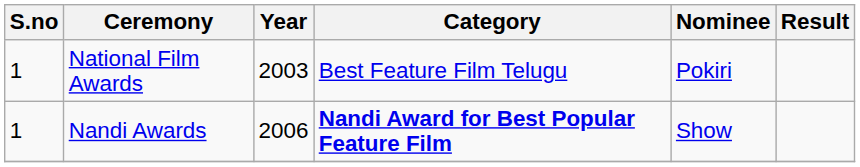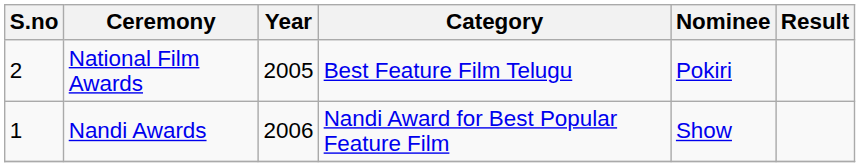 <table class="wikitable">
 <tr>
 <th>S.no</th>
 <th>Ceremony</th>
 <th>Year</th>
 <th>Category</th>
 <th>Nominee</th>
 <th>Result</th>
 </tr>
 <tr>
-<td>1</td>
+<td>2</td>
 <td rowspan="1"><a href='#'>National Film Awards</a></td>
-<td rowspan="1">2003</td>
+<td rowspan="1">2005</td>
 <td><a href='#'>Best Feature Film Telugu</a></td>
 <td><a href='#'>Pokiri</a></td>
 <td></td>
 </tr>
 <tr>
 <td>1</td>
 <td rowspan="1"><a href='#'>Nandi Awards</a></td>
 <td>2006</td>
-<td><strong><a href='#'>Nandi Award for Best Popular Feature Film</a></strong></td>
+<td><a href='#'>Nandi Award for Best Popular Feature Film</a></td>
 <td><a href='#'>Show</a></td>
 <td></td>
 </tr>
 <tr>
 </tr>
 </table>
